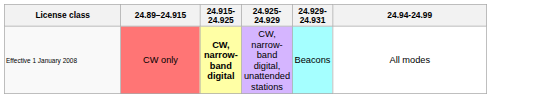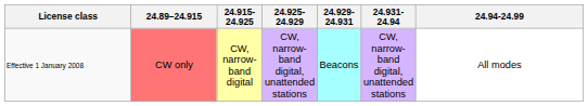 <table class="wikitable" style="font-size:70%">
 <tr>
 <th style="width: 150px;">License class</th>
 <th style="width: 100px;">24.89–24.915</th>
 <th style="width:  50px;">24.915-24.925</th>
 <th style="width:  20px;">24.925-24.929</th>
 <th style="width:  20px;">24.929-24.931</th>
+<th style="width:  50px;">24.931-24.94</th>
 <th style="width: 200px;">24.94-24.99</th>
 </tr>
 <tr style="font-size:110%">
 <td style="font-size:70%">Effective 1 January 2008</td>
 <td style="background-color: #FF7575; text-align:center;">CW only</td>
-<td style="background-color: #FFFFA5; text-align:center;"><strong>CW, narrow-band digital</strong></td>
+<td style="background-color: #FFFFA5; text-align:center;">CW, narrow-band digital</td>
 <td style="background-color: #D5B5FF; text-align:center;">CW, narrow-band digital, unattended stations</td>
 <td style="background-color: #A5FFFF; text-align:center;">Beacons</td>
+<td style="background-color: #D5B5FF; text-align:center;">CW, narrow-band digital, unattended stations</td>
 <td style="background-color: #FFFFFF; text-align:center;">All modes</td>
 </tr>
 </table>
